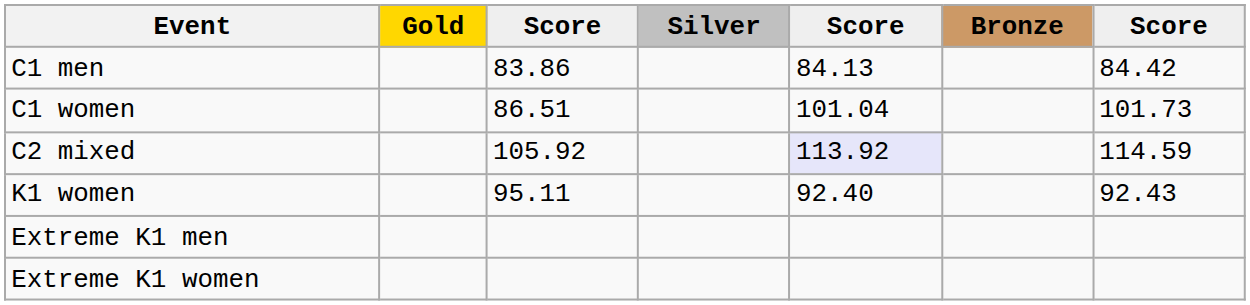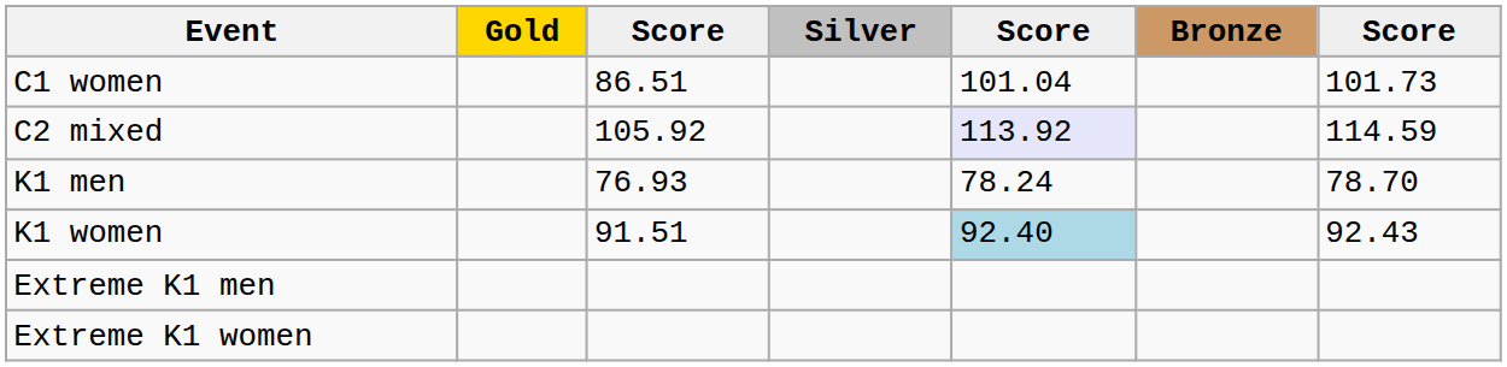 <table class="wikitable" width=100%>
 <tr>
 <th>Event</th>
 <td align=center bgcolor="gold"><strong>Gold</strong></td>
 <td align=center bgcolor="EFEFEF"><strong>Score</strong></td>
 <td align=center bgcolor="silver"><strong>Silver</strong></td>
 <td align=center bgcolor="EFEFEF"><strong>Score</strong></td>
 <td align=center bgcolor="CC9966"><strong>Bronze</strong></td>
 <td align=center bgcolor="EFEFEF"><strong>Score</strong></td>
-</tr>
-<tr>
-<td>C1 men</td>
-<td></td>
-<td>83.86</td>
-<td></td>
-<td>84.13</td>
-<td></td>
-<td>84.42</td>
 </tr>
 <tr>
 <td>C1 women</td>
 <td></td>
 <td>86.51</td>
 <td></td>
 <td>101.04</td>
 <td></td>
 <td>101.73</td>
 </tr>
 <tr>
 <td>C2 mixed</td>
 <td></td>
 <td>105.92</td>
 <td></td>
 <td style="background: lavender;">113.92</td>
 <td></td>
 <td>114.59</td>
 </tr>
 <tr>
+<td>K1 men</td>
+<td></td>
+<td>76.93</td>
+<td></td>
+<td>78.24</td>
+<td></td>
+<td>78.70</td>
+</tr>
+<tr>
 <td>K1 women</td>
 <td></td>
-<td>95.11</td>
+<td>91.51</td>
 <td></td>
-<td>92.40</td>
+<td style="background: lightblue;">92.40</td>
 <td></td>
 <td>92.43</td>
 </tr>
 <tr>
 <td>Extreme K1 men</td>
 <td></td>
 <td></td>
 <td></td>
 <td></td>
 <td></td>
 <td></td>
 </tr>
 <tr>
 <td>Extreme K1 women</td>
 <td></td>
 <td></td>
 <td></td>
 <td></td>
 <td></td>
 <td></td>
 </tr>
 </table>
